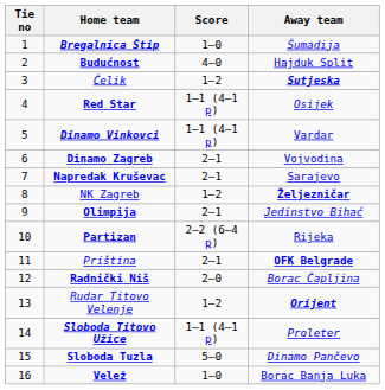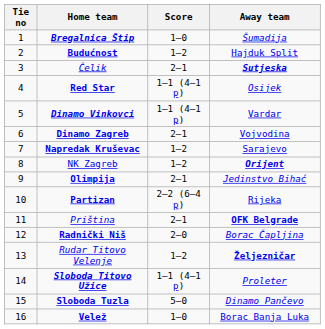 <table class="wikitable" style="text-align: center">
 <tr>
 <th width=40>Tie no</th>
 <th width=150>Home team</th>
 <th width=80>Score</th>
 <th width=150>Away team</th>
 </tr>
 <tr>
 <td>1</td>
 <td><strong><em><a href='#'>Bregalnica Štip</a></em></strong></td>
 <td>1–0</td>
 <td><em><a href='#'>Šumadija</a></em></td>
 </tr>
 <tr>
 <td>2</td>
 <td><strong><a href='#'>Budućnost</a></strong></td>
-<td>4–0</td>
+<td>1–2</td>
 <td><a href='#'>Hajduk Split</a></td>
 </tr>
 <tr>
 <td>3</td>
 <td><em><a href='#'>Čelik</a></em></td>
-<td>1–2</td>
+<td>2–1</td>
 <td><strong><em><a href='#'>Sutjeska</a></em></strong></td>
 </tr>
 <tr>
 <td>4</td>
 <td><strong><a href='#'>Red Star</a></strong></td>
 <td>1–1 (4–1 <a href='#'>p</a>)</td>
 <td><em><a href='#'>Osijek</a></em></td>
 </tr>
 <tr>
 <td>5</td>
 <td><strong><em><a href='#'>Dinamo Vinkovci</a></em></strong></td>
 <td>1–1 (4–1 <a href='#'>p</a>)</td>
 <td><a href='#'>Vardar</a></td>
 </tr>
 <tr>
 <td>6</td>
 <td><strong><a href='#'>Dinamo Zagreb</a></strong></td>
 <td>2–1</td>
 <td><a href='#'>Vojvodina</a></td>
 </tr>
 <tr>
 <td>7</td>
 <td><strong><a href='#'>Napredak Kruševac</a></strong></td>
-<td>2–1</td>
+<td>1–2</td>
 <td><a href='#'>Sarajevo</a></td>
 </tr>
 <tr>
 <td>8</td>
 <td><a href='#'>NK Zagreb</a></td>
 <td>1–2</td>
-<td><strong><a href='#'>Željezničar</a></strong></td>
+<td><strong><em><a href='#'>Orijent</a></em></strong></td>
 </tr>
 <tr>
 <td>9</td>
 <td><strong><a href='#'>Olimpija</a></strong></td>
 <td>2–1</td>
 <td><em><a href='#'>Jedinstvo Bihać</a></em></td>
 </tr>
 <tr>
 <td>10</td>
 <td><strong><a href='#'>Partizan</a></strong></td>
 <td>2–2 (6–4 <a href='#'>p</a>)</td>
 <td><a href='#'>Rijeka</a></td>
 </tr>
 <tr>
 <td>11</td>
 <td><em><a href='#'>Priština</a></em></td>
 <td>2–1</td>
 <td><strong><a href='#'>OFK Belgrade</a></strong></td>
 </tr>
 <tr>
 <td>12</td>
 <td><strong><a href='#'>Radnički Niš</a></strong></td>
 <td>2–0</td>
 <td><em><a href='#'>Borac Čapljina</a></em></td>
 </tr>
 <tr>
 <td>13</td>
 <td><em><a href='#'>Rudar Titovo Velenje</a></em></td>
 <td>1–2</td>
-<td><strong><em><a href='#'>Orijent</a></em></strong></td>
+<td><strong><a href='#'>Željezničar</a></strong></td>
 </tr>
 <tr>
 <td>14</td>
 <td><strong><em><a href='#'>Sloboda Titovo Užice</a></em></strong></td>
 <td>1–1 (4–1 <a href='#'>p</a>)</td>
 <td><em><a href='#'>Proleter</a></em></td>
 </tr>
 <tr>
 <td>15</td>
 <td><strong><a href='#'>Sloboda Tuzla</a></strong></td>
 <td>5–0</td>
 <td><em><a href='#'>Dinamo Pančevo</a></em></td>
 </tr>
 <tr>
 <td>16</td>
 <td><strong><a href='#'>Velež</a></strong></td>
 <td>1–0</td>
 <td><a href='#'>Borac Banja Luka</a></td>
 </tr>
 </table>
